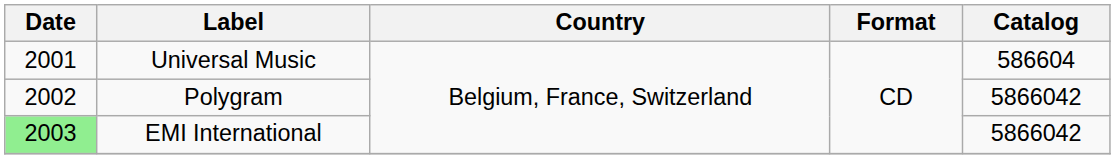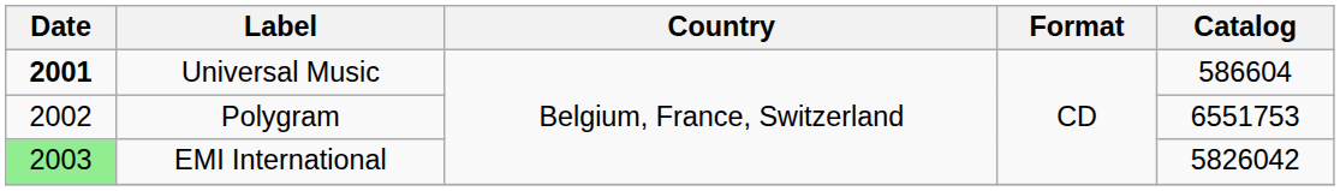 <table class="wikitable" width="60%" border="1">
 <tr>
 <th>Date</th>
 <th>Label</th>
 <th>Country</th>
 <th>Format</th>
 <th>Catalog</th>
 </tr>
 <tr>
-<td align=center>2001</td>
+<td align=center><strong>2001</strong></td>
 <td align=center>Universal Music</td>
 <td rowspan=3 align=center>Belgium, France, Switzerland</td>
 <td rowspan=3 align=center>CD</td>
 <td align=center>586604</td>
 </tr>
 <tr>
 <td align=center>2002</td>
 <td align=center>Polygram</td>
-<td align=center>5866042</td>
+<td align=center>6551753</td>
 </tr>
 <tr>
 <td align=center style="background: lightgreen;">2003</td>
 <td align=center>EMI International</td>
-<td align=center>5866042</td>
+<td align=center>5826042</td>
 </tr>
 <tr>
 </tr>
 </table>
